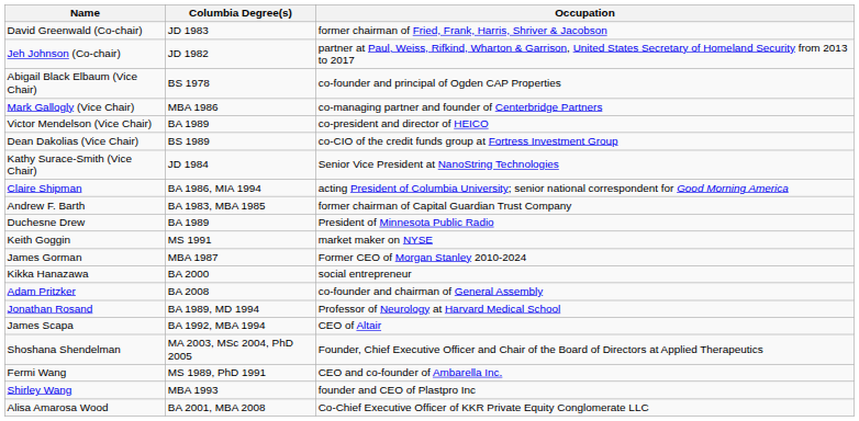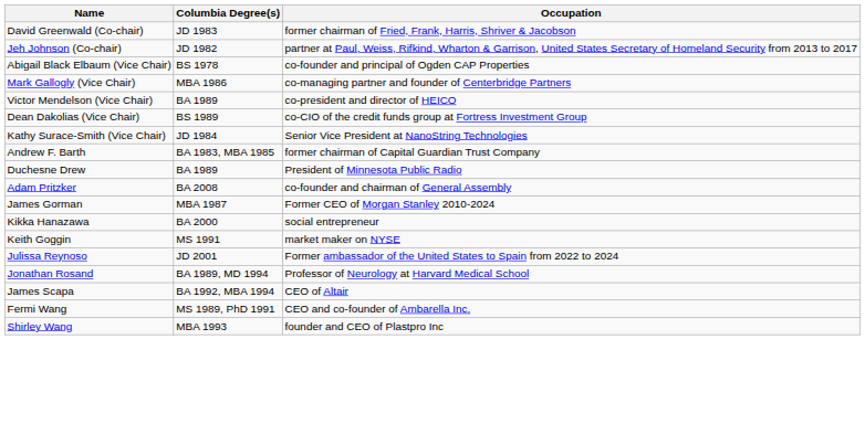 <table class="wikitable">
 <tr>
 <th>Name</th>
 <th>Columbia Degree(s)</th>
 <th>Occupation</th>
 </tr>
 <tr>
 <td>David Greenwald (Co-chair)</td>
 <td>JD 1983</td>
 <td>former chairman of <a href='#'>Fried, Frank, Harris, Shriver & Jacobson</a></td>
 </tr>
 <tr>
 <td><a href='#'>Jeh Johnson</a> (Co-chair)</td>
 <td>JD 1982</td>
 <td>partner at <a href='#'>Paul, Weiss, Rifkind, Wharton & Garrison</a>, <a href='#'>United States Secretary of Homeland Security</a> from 2013 to 2017</td>
 </tr>
 <tr>
 <td>Abigail Black Elbaum (Vice Chair)</td>
 <td>BS 1978</td>
 <td>co-founder and principal of Ogden CAP Properties</td>
 </tr>
 <tr>
 <td><a href='#'>Mark Gallogly</a> (Vice Chair)</td>
 <td>MBA 1986</td>
 <td>co-managing partner and founder of <a href='#'>Centerbridge Partners</a></td>
 </tr>
 <tr>
 <td>Victor Mendelson (Vice Chair)</td>
 <td>BA 1989</td>
 <td>co-president and director of <a href='#'>HEICO</a></td>
 </tr>
 <tr>
 <td>Dean Dakolias (Vice Chair)</td>
 <td>BS 1989</td>
 <td>co-CIO of the credit funds group at <a href='#'>Fortress Investment Group</a></td>
 </tr>
 <tr>
 <td>Kathy Surace-Smith (Vice Chair)</td>
 <td>JD 1984</td>
 <td>Senior Vice President at <a href='#'>NanoString Technologies</a></td>
 </tr>
 <tr>
-<td><a href='#'>Claire Shipman</a></td>
-<td>BA 1986, MIA 1994</td>
-<td>acting <a href='#'>President of Columbia University</a>; senior national correspondent for <em><a href='#'>Good Morning America</a></em></td>
-</tr>
-<tr>
 <td>Andrew F. Barth</td>
 <td>BA 1983, MBA 1985</td>
 <td>former chairman of Capital Guardian Trust Company</td>
 </tr>
 <tr>
 <td>Duchesne Drew</td>
 <td>BA 1989</td>
 <td>President of <a href='#'>Minnesota Public Radio</a></td>
 </tr>
 <tr>
-<td>Keith Goggin</td>
-<td>MS 1991</td>
-<td>market maker on <a href='#'>NYSE</a></td>
+<td><a href='#'>Adam Pritzker</a></td>
+<td>BA 2008</td>
+<td>co-founder and chairman of <a href='#'>General Assembly</a></td>
 </tr>
 <tr>
 <td>James Gorman</td>
 <td>MBA 1987</td>
 <td>Former CEO of <a href='#'>Morgan Stanley</a> 2010-2024</td>
 </tr>
 <tr>
 <td>Kikka Hanazawa</td>
 <td>BA 2000</td>
 <td>social entrepreneur</td>
 </tr>
 <tr>
-<td><a href='#'>Adam Pritzker</a></td>
-<td>BA 2008</td>
-<td>co-founder and chairman of <a href='#'>General Assembly</a></td>
+<td>Keith Goggin</td>
+<td>MS 1991</td>
+<td>market maker on <a href='#'>NYSE</a></td>
+</tr>
+<tr>
+<td><a href='#'>Julissa Reynoso</a></td>
+<td>JD 2001</td>
+<td>Former <a href='#'>ambassador of the United States to Spain</a> from 2022 to 2024</td>
 </tr>
 <tr>
 <td><a href='#'>Jonathan Rosand</a></td>
 <td>BA 1989, MD 1994</td>
 <td>Professor of <a href='#'>Neurology</a> at <a href='#'>Harvard Medical School</a></td>
 </tr>
 <tr>
 <td>James Scapa</td>
 <td>BA 1992, MBA 1994</td>
 <td>CEO of <a href='#'>Altair</a></td>
 </tr>
 <tr>
-<td>Shoshana Shendelman</td>
-<td>MA 2003, MSc 2004, PhD 2005</td>
-<td>Founder, Chief Executive Officer and Chair of the Board of Directors at Applied Therapeutics</td>
-</tr>
-<tr>
 <td>Fermi Wang</td>
 <td>MS 1989, PhD 1991</td>
 <td>CEO and co-founder of <a href='#'>Ambarella Inc.</a></td>
 </tr>
 <tr>
 <td><a href='#'>Shirley Wang</a></td>
 <td>MBA 1993</td>
 <td>founder and CEO of Plastpro Inc</td>
 </tr>
-<tr>
-<td>Alisa Amarosa Wood</td>
-<td>BA 2001, MBA 2008</td>
-<td>Co-Chief Executive Officer of KKR Private Equity Conglomerate LLC</td>
-</tr>
 </table>
